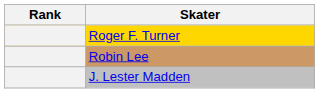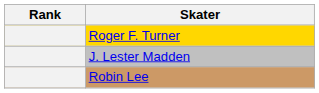 <table class="wikitable unsortable" style="text-align:left; width:30%">
 <tr>
 <th scope="col">Rank</th>
 <th scope="col">Skater</th>
 </tr>
 <tr bgcolor="gold">
 <th scope="row"></th>
 <td><a href='#'>Roger F. Turner</a></td>
 </tr>
+<tr bgcolor="silver">
+<th scope="row"></th>
+<td><a href='#'>J. Lester Madden</a></td>
+</tr>
 <tr bgcolor="cc9966">
 <th scope="row"></th>
 <td><a href='#'>Robin Lee</a></td>
 </tr>
-<tr bgcolor="silver">
-<th scope="row"></th>
-<td><a href='#'>J. Lester Madden</a></td>
-</tr>
 </table>
